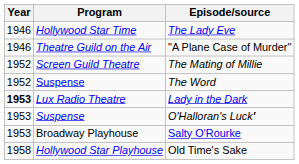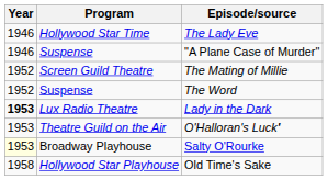 <table class="wikitable">
 <tr>
 <th>Year</th>
 <th>Program</th>
 <th>Episode/source</th>
 </tr>
 <tr>
 <td>1946</td>
 <td><em><a href='#'>Hollywood Star Time</a></em></td>
 <td><em><a href='#'>The Lady Eve</a></em></td>
 </tr>
 <tr>
 <td>1946</td>
-<td><em><a href='#'>Theatre Guild on the Air</a></em></td>
+<td><em><a href='#'>Suspense</a></em></td>
 <td>"A Plane Case of Murder"</td>
 </tr>
 <tr>
 <td>1952</td>
 <td><em><a href='#'>Screen Guild Theatre</a></em></td>
 <td><em>The Mating of Millie</em></td>
 </tr>
 <tr>
 <td>1952</td>
 <td></em><a href='#'>Suspense</a><em></td>
 <td><em>The Word</em></td>
 </tr>
 <tr>
 <td><strong>1953</strong></td>
 <td><em><a href='#'>Lux Radio Theatre</a></em></td>
 <td><em><a href='#'>Lady in the Dark</a></em></td>
 </tr>
 <tr>
 <td>1953</td>
-<td><em><a href='#'>Suspense</a></em></td>
+<td><em><a href='#'>Theatre Guild on the Air</a></em></td>
 <td><em>O'Halloran's Luck<strong>'</td>
 </tr>
 <tr>
-<td>1953</td>
+<td style="background: lightyellow;">1953</td>
 <td></em>Broadway Playhouse<em></td>
 <td></em><a href='#'>Salty O'Rourke</a><em></td>
 </tr>
 <tr>
 <td>1958</td>
 <td><em><a href='#'>Hollywood Star Playhouse</a></em></td>
 <td></em>Old Time's Sake<em></td>
 </tr>
 </table>
